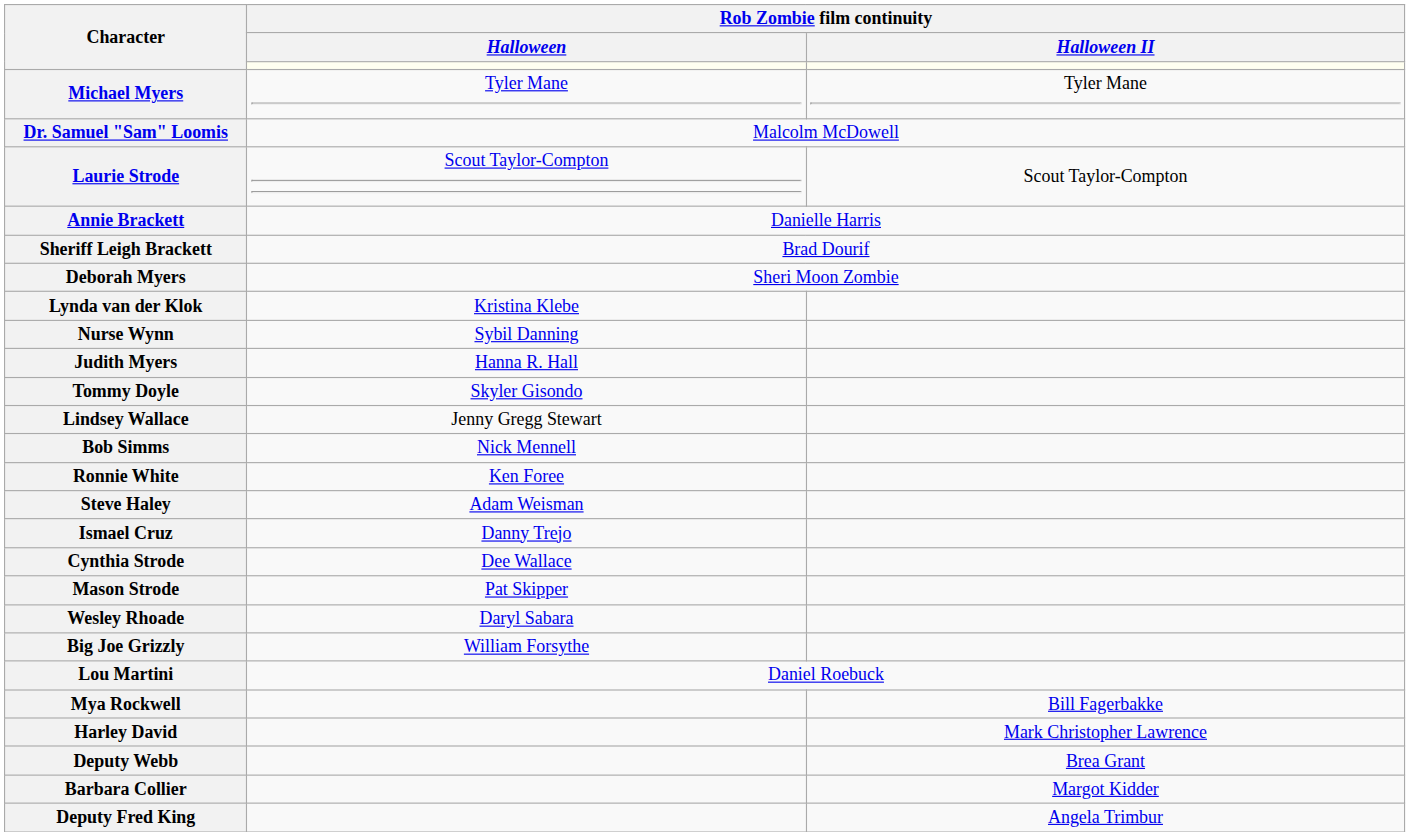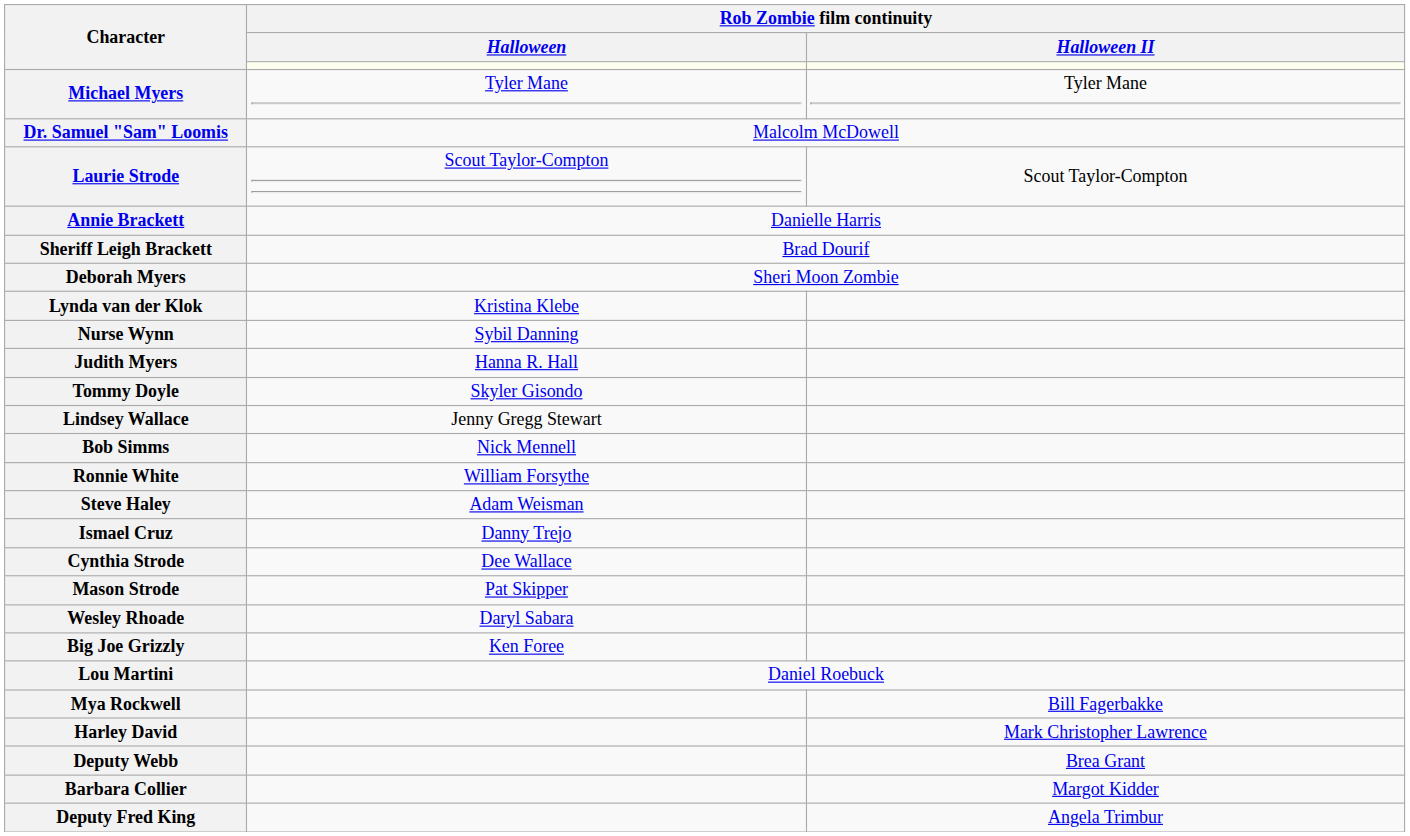 <table class="wikitable" style="text-align:center; width:99%;">
 <tr>
 <th rowspan="3" style="width:6.0%;">Character</th>
 <th colspan="5" style="text-align:center;"><a href='#'>Rob Zombie</a> film continuity</th>
 </tr>
 <tr>
 <th style="text-align:center; width:14%;"><a href='#'><em>Halloween</em></a></th>
 <th style="text-align:center; width:15%;"><a href='#'><em>Halloween II</em></a></th>
 </tr>
 <tr>
 <td style="background:ivory;"></td>
 <td style="background:ivory;"></td>
 </tr>
 <tr>
 <th><a href='#'>Michael Myers<br></a></th>
 <td><a href='#'>Tyler Mane</a><hr></td>
 <td>Tyler Mane<hr></td>
 </tr>
 <tr>
 <th><a href='#'>Dr. Samuel "Sam" Loomis</a></th>
 <td colspan="2"><a href='#'>Malcolm McDowell</a></td>
 </tr>
 <tr>
 <th><a href='#'>Laurie Strode<br></a></th>
 <td><a href='#'>Scout Taylor-Compton</a><hr><hr></td>
 <td>Scout Taylor-Compton</td>
 </tr>
 <tr>
 <th><a href='#'>Annie Brackett</a></th>
 <td colspan="2"><a href='#'>Danielle Harris</a></td>
 </tr>
 <tr>
 <th>Sheriff Leigh Brackett</th>
 <td colspan="2"><a href='#'>Brad Dourif</a></td>
 </tr>
 <tr>
 <th>Deborah Myers</th>
 <td colspan="2"><a href='#'>Sheri Moon Zombie</a></td>
 </tr>
 <tr>
 <th>Lynda van der Klok</th>
 <td><a href='#'>Kristina Klebe</a></td>
 <td></td>
 </tr>
 <tr>
 <th>Nurse Wynn</th>
 <td><a href='#'>Sybil Danning</a></td>
 <td></td>
 </tr>
 <tr>
 <th>Judith Myers</th>
 <td><a href='#'>Hanna R. Hall</a></td>
 <td></td>
 </tr>
 <tr>
 <th>Tommy Doyle</th>
 <td><a href='#'>Skyler Gisondo</a></td>
 <td></td>
 </tr>
 <tr>
 <th>Lindsey Wallace</th>
 <td>Jenny Gregg Stewart</td>
 <td></td>
 </tr>
 <tr>
 <th>Bob Simms</th>
 <td><a href='#'>Nick Mennell</a></td>
 <td></td>
 </tr>
 <tr>
 <th>Ronnie White</th>
-<td><a href='#'>Ken Foree</a></td>
+<td><a href='#'>William Forsythe</a></td>
 <td></td>
 </tr>
 <tr>
 <th>Steve Haley</th>
 <td><a href='#'>Adam Weisman</a></td>
 <td></td>
 </tr>
 <tr>
 <th>Ismael Cruz</th>
 <td><a href='#'>Danny Trejo</a></td>
 <td></td>
 </tr>
 <tr>
 <th>Cynthia Strode</th>
 <td><a href='#'>Dee Wallace</a></td>
 <td></td>
 </tr>
 <tr>
 <th>Mason Strode</th>
 <td><a href='#'>Pat Skipper</a></td>
 <td></td>
 </tr>
 <tr>
 <th>Wesley Rhoade</th>
 <td><a href='#'>Daryl Sabara</a></td>
 <td></td>
 </tr>
 <tr>
 <th>Big Joe Grizzly</th>
-<td><a href='#'>William Forsythe</a></td>
+<td><a href='#'>Ken Foree</a></td>
 <td></td>
 </tr>
 <tr>
 <th>Lou Martini<br></th>
 <td colspan="2"><a href='#'>Daniel Roebuck</a></td>
 </tr>
 <tr>
 <th>Mya Rockwell</th>
 <td></td>
 <td><a href='#'>Bill Fagerbakke</a></td>
 </tr>
 <tr>
 <th>Harley David</th>
 <td></td>
 <td><a href='#'>Mark Christopher Lawrence</a></td>
 </tr>
 <tr>
 <th>Deputy Webb</th>
 <td></td>
 <td><a href='#'>Brea Grant</a></td>
 </tr>
 <tr>
 <th>Barbara Collier</th>
 <td></td>
 <td><a href='#'>Margot Kidder</a></td>
 </tr>
 <tr>
 <th>Deputy Fred King</th>
 <td></td>
 <td><a href='#'>Angela Trimbur</a></td>
 </tr>
 <tr>
 </tr>
 </table>
